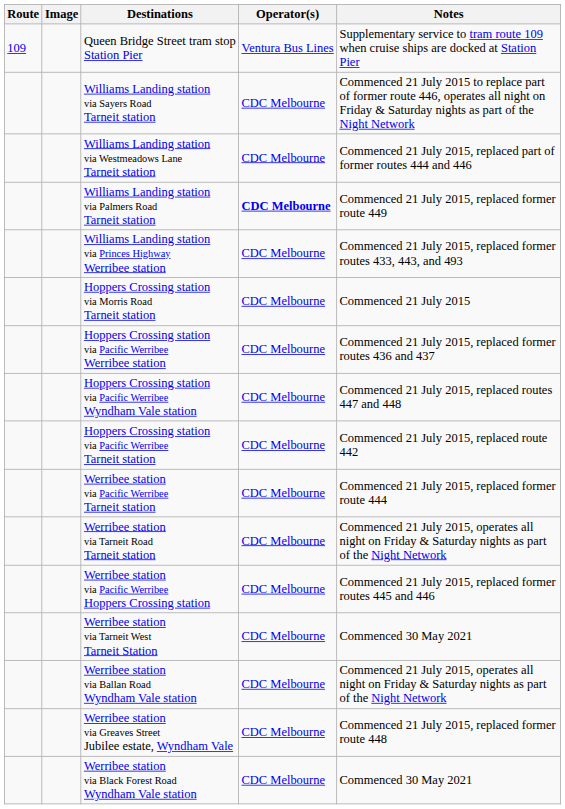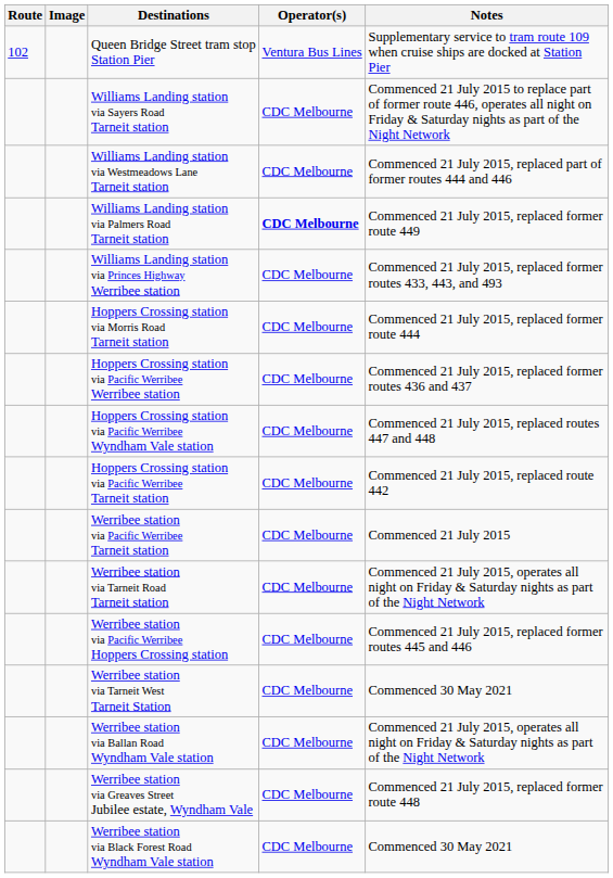 <table class="wikitable" style="text-align:left; padding:0; margin:0;">
 <tr>
 <th style="text-align:center;">Route</th>
 <th>Image</th>
 <th>Destinations</th>
 <th>Operator(s)</th>
 <th style="width:280px;">Notes</th>
 </tr>
 <tr>
-<td><a href='#'>109</a></td>
+<td><a href='#'>102</a></td>
 <td></td>
 <td>Queen Bridge Street tram stop<br><a href='#'>Station Pier</a></td>
 <td><a href='#'>Ventura Bus Lines</a></td>
 <td>Supplementary service to <a href='#'>tram route 109</a> when cruise ships are docked at <a href='#'>Station Pier</a></td>
 </tr>
 <tr>
 <td></td>
 <td></td>
 <td><a href='#'>Williams Landing station</a><br><small>via Sayers Road</small><br><a href='#'>Tarneit station</a></td>
 <td><a href='#'>CDC Melbourne</a></td>
 <td>Commenced 21 July 2015 to replace part of former route 446, operates all night on Friday & Saturday nights as part of the <a href='#'>Night Network</a></td>
 </tr>
 <tr>
 <td></td>
 <td></td>
 <td><a href='#'>Williams Landing station</a><br><small>via Westmeadows Lane</small><br><a href='#'>Tarneit station</a></td>
 <td><a href='#'>CDC Melbourne</a></td>
 <td>Commenced 21 July 2015, replaced part of former routes 444 and 446</td>
 </tr>
 <tr>
 <td></td>
 <td></td>
 <td><a href='#'>Williams Landing station</a><br><small>via Palmers Road</small><br><a href='#'>Tarneit station</a></td>
 <td><strong><a href='#'>CDC Melbourne</a></strong></td>
 <td>Commenced 21 July 2015, replaced former route 449</td>
 </tr>
 <tr>
 <td></td>
 <td></td>
 <td><a href='#'>Williams Landing station</a><br><small>via <a href='#'>Princes Highway</a></small><br><a href='#'>Werribee station</a></td>
 <td><a href='#'>CDC Melbourne</a></td>
 <td>Commenced 21 July 2015, replaced former routes 433, 443, and 493</td>
 </tr>
 <tr>
 <td></td>
 <td></td>
 <td><a href='#'>Hoppers Crossing station</a><br><small>via Morris Road</small><br><a href='#'>Tarneit station</a></td>
 <td><a href='#'>CDC Melbourne</a></td>
-<td>Commenced 21 July 2015</td>
+<td>Commenced 21 July 2015, replaced former route 444</td>
 </tr>
 <tr>
 <td></td>
 <td></td>
 <td><a href='#'>Hoppers Crossing station</a><br><small>via <a href='#'>Pacific Werribee</a></small><br><a href='#'>Werribee station</a></td>
 <td><a href='#'>CDC Melbourne</a></td>
 <td>Commenced 21 July 2015, replaced former routes 436 and 437</td>
 </tr>
 <tr>
 <td></td>
 <td></td>
 <td><a href='#'>Hoppers Crossing station</a><br><small>via <a href='#'>Pacific Werribee</a></small><br><a href='#'>Wyndham Vale station</a></td>
 <td><a href='#'>CDC Melbourne</a></td>
 <td>Commenced 21 July 2015, replaced routes 447 and 448</td>
 </tr>
 <tr>
 <td></td>
 <td></td>
 <td><a href='#'>Hoppers Crossing station</a><br><small>via <a href='#'>Pacific Werribee</a></small><br><a href='#'>Tarneit station</a></td>
 <td><a href='#'>CDC Melbourne</a></td>
 <td>Commenced 21 July 2015, replaced route 442</td>
 </tr>
 <tr>
 <td></td>
 <td></td>
 <td><a href='#'>Werribee station</a><br><small>via <a href='#'>Pacific Werribee</a></small><br><a href='#'>Tarneit station</a></td>
 <td><a href='#'>CDC Melbourne</a></td>
-<td>Commenced 21 July 2015, replaced former route 444</td>
+<td>Commenced 21 July 2015</td>
 </tr>
 <tr>
 <td></td>
 <td></td>
 <td><a href='#'>Werribee station</a><br><small>via Tarneit Road</small><br><a href='#'>Tarneit station</a></td>
 <td><a href='#'>CDC Melbourne</a></td>
 <td>Commenced 21 July 2015, operates all night on Friday & Saturday nights as part of the <a href='#'>Night Network</a></td>
 </tr>
 <tr>
 <td></td>
 <td></td>
 <td><a href='#'>Werribee station</a><br><small>via <a href='#'>Pacific Werribee</a></small><br><a href='#'>Hoppers Crossing station</a></td>
 <td><a href='#'>CDC Melbourne</a></td>
 <td>Commenced 21 July 2015, replaced former routes 445 and 446</td>
 </tr>
 <tr>
 <td></td>
 <td></td>
 <td><a href='#'>Werribee station</a><br><small>via Tarneit West</small><br><a href='#'>Tarneit Station</a></td>
 <td><a href='#'>CDC Melbourne</a></td>
 <td>Commenced 30 May 2021</td>
 </tr>
 <tr>
 <td></td>
 <td></td>
 <td><a href='#'>Werribee station</a><br><small>via Ballan Road</small><br><a href='#'>Wyndham Vale station</a></td>
 <td><a href='#'>CDC Melbourne</a></td>
 <td>Commenced 21 July 2015, operates all night on Friday & Saturday nights as part of the <a href='#'>Night Network</a></td>
 </tr>
 <tr>
 <td></td>
 <td></td>
 <td><a href='#'>Werribee station</a><br><small>via Greaves Street</small><br>Jubilee estate, <a href='#'>Wyndham Vale</a></td>
 <td><a href='#'>CDC Melbourne</a></td>
 <td>Commenced 21 July 2015, replaced former route 448</td>
 </tr>
 <tr>
 <td></td>
 <td></td>
 <td><a href='#'>Werribee station</a><br><small>via Black Forest Road</small><br><a href='#'>Wyndham Vale station</a></td>
 <td><a href='#'>CDC Melbourne</a></td>
 <td>Commenced 30 May 2021</td>
 </tr>
 </table>
